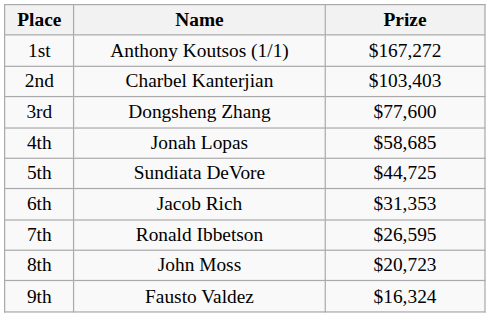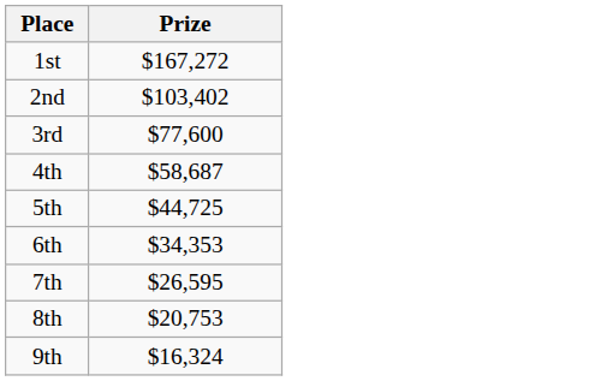 <table class="wikitable">
 <tr>
 <th width="50">Place</th>
-<th width="200">Name</th>
 <th width="125">Prize</th>
 </tr>
 <tr>
 <td align = "center">1st</td>
-<td align = "center">Anthony Koutsos (1/1)</td>
 <td align="center">$167,272</td>
 </tr>
 <tr>
 <td align = "center">2nd</td>
-<td align = "center">Charbel Kanterjian</td>
-<td align="center">$103,403</td>
+<td align="center">$103,402</td>
 </tr>
 <tr>
 <td align = "center">3rd</td>
-<td align = "center">Dongsheng Zhang</td>
 <td align="center">$77,600</td>
 </tr>
 <tr>
 <td align = "center">4th</td>
-<td align = "center">Jonah Lopas</td>
-<td align="center">$58,685</td>
+<td align="center">$58,687</td>
 </tr>
 <tr>
 <td align = "center">5th</td>
-<td align = "center">Sundiata DeVore</td>
 <td align="center">$44,725</td>
 </tr>
 <tr>
 <td align = "center">6th</td>
-<td align = "center">Jacob Rich</td>
-<td align="center">$31,353</td>
+<td align="center">$34,353</td>
 </tr>
 <tr>
 <td align = "center">7th</td>
-<td align = "center">Ronald Ibbetson</td>
 <td align="center">$26,595</td>
 </tr>
 <tr>
 <td align = "center">8th</td>
-<td align = "center">John Moss</td>
-<td align="center">$20,723</td>
+<td align="center">$20,753</td>
 </tr>
 <tr>
 <td align = "center">9th</td>
-<td align = "center">Fausto Valdez</td>
 <td align="center">$16,324</td>
 </tr>
 </table>
